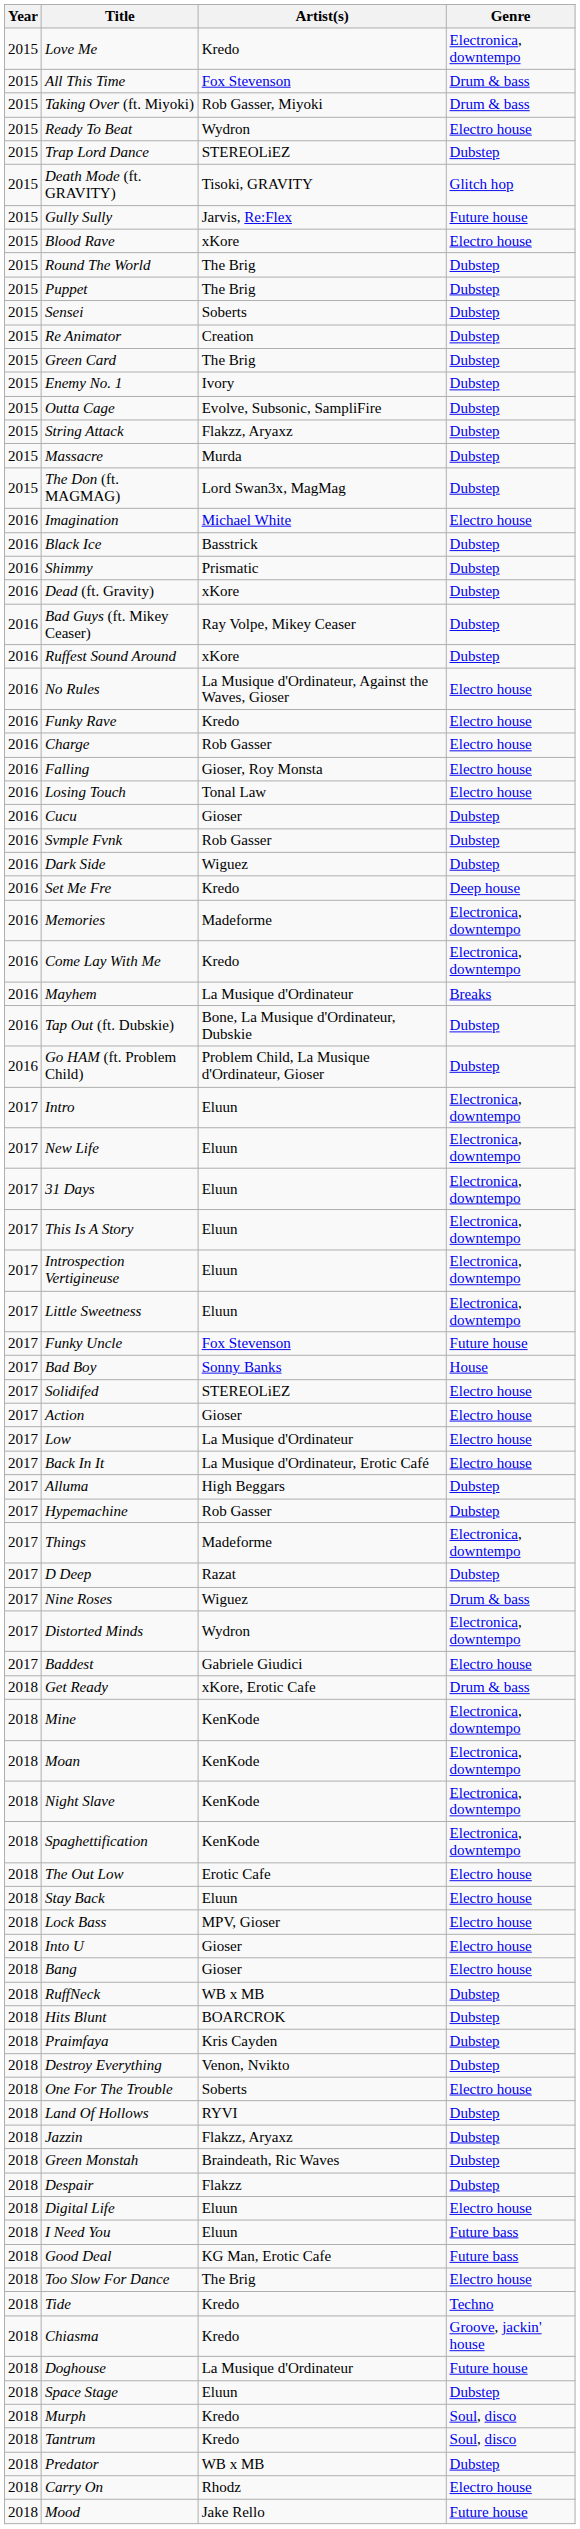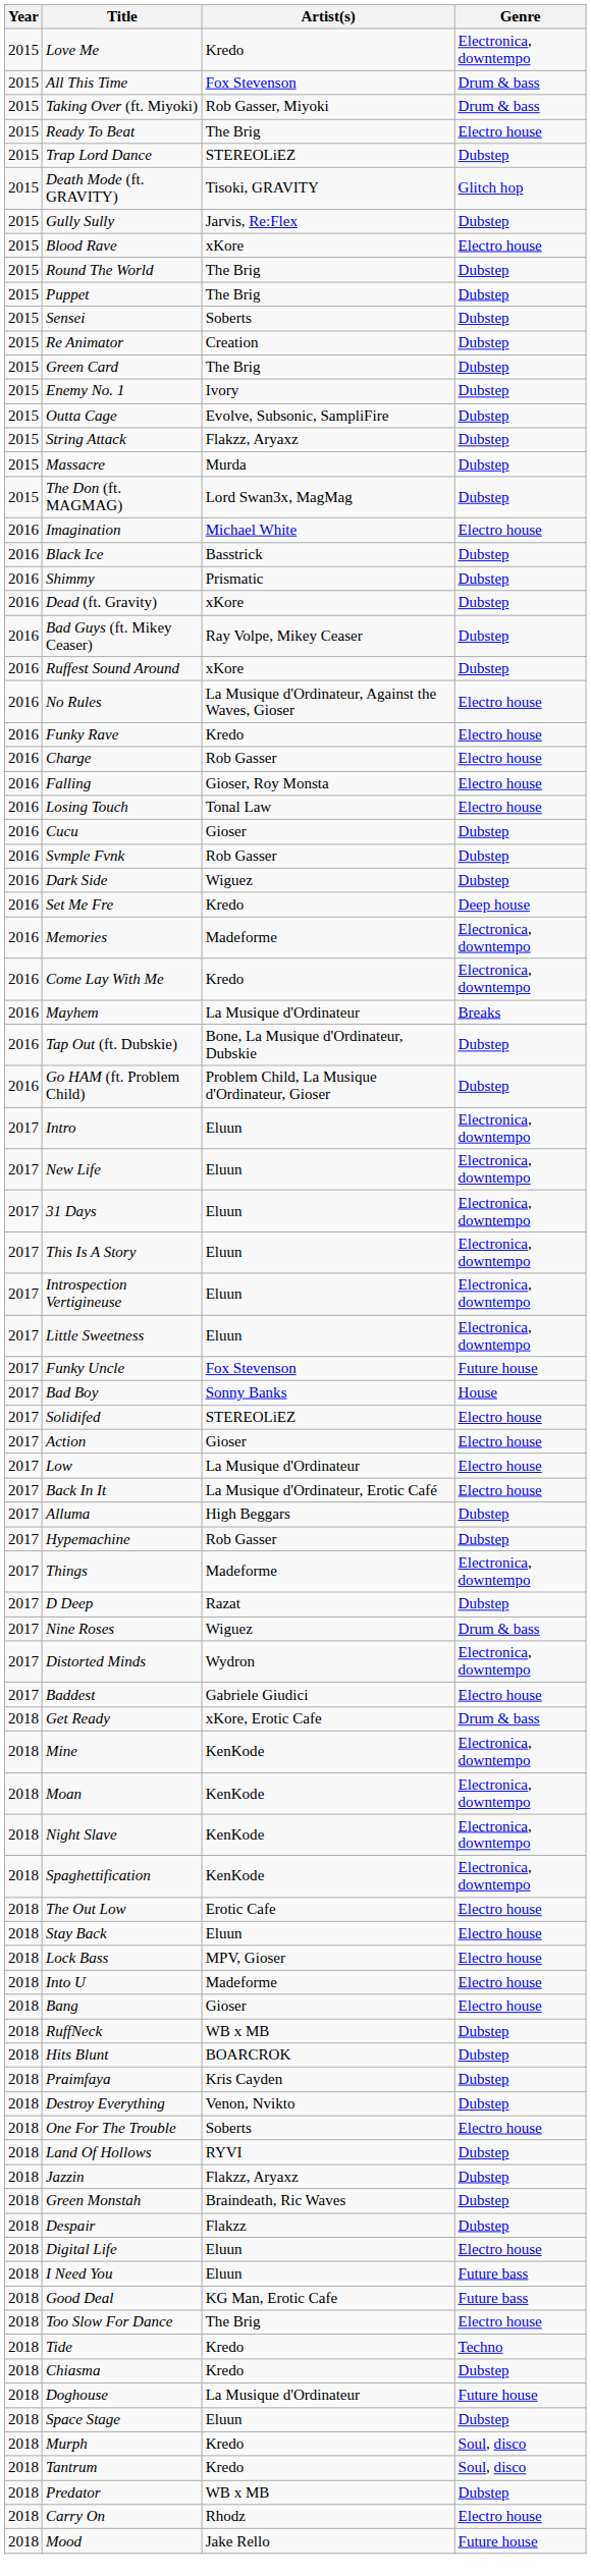 <table class="wikitable">
 <tr>
 <th>Year</th>
 <th>Title</th>
 <th>Artist(s)</th>
 <th>Genre</th>
 </tr>
 <tr>
 <td>2015</td>
 <td><em>Love Me</em></td>
 <td>Kredo</td>
 <td><a href='#'>Electronica</a>, <a href='#'>downtempo</a></td>
 </tr>
 <tr>
 <td>2015</td>
 <td><em>All This Time</em></td>
 <td><a href='#'>Fox Stevenson</a></td>
 <td><a href='#'>Drum & bass</a></td>
 </tr>
 <tr>
 <td>2015</td>
 <td><em>Taking Over</em> (ft. Miyoki)</td>
 <td>Rob Gasser, Miyoki</td>
 <td><a href='#'>Drum & bass</a></td>
 </tr>
 <tr>
 <td>2015</td>
 <td><em>Ready To Beat</em></td>
-<td>Wydron</td>
+<td>The Brig</td>
 <td><a href='#'>Electro house</a></td>
 </tr>
 <tr>
 <td>2015</td>
 <td><em>Trap Lord Dance</em></td>
 <td>STEREOLiEZ</td>
 <td><a href='#'>Dubstep</a></td>
 </tr>
 <tr>
 <td>2015</td>
 <td><em>Death Mode</em> (ft. GRAVITY)</td>
 <td>Tisoki, GRAVITY</td>
 <td><a href='#'>Glitch hop</a></td>
 </tr>
 <tr>
 <td>2015</td>
 <td><em>Gully Sully</em></td>
 <td>Jarvis, <a href='#'>Re:Flex</a></td>
-<td><a href='#'>Future house</a></td>
+<td><a href='#'>Dubstep</a></td>
 </tr>
 <tr>
 <td>2015</td>
 <td><em>Blood Rave</em></td>
 <td>xKore</td>
 <td><a href='#'>Electro house</a></td>
 </tr>
 <tr>
 <td>2015</td>
 <td><em>Round The World</em></td>
 <td>The Brig</td>
 <td><a href='#'>Dubstep</a></td>
 </tr>
 <tr>
 <td>2015</td>
 <td><em>Puppet</em></td>
 <td>The Brig</td>
 <td><a href='#'>Dubstep</a></td>
 </tr>
 <tr>
 <td>2015</td>
 <td><em>Sensei</em></td>
 <td>Soberts</td>
 <td><a href='#'>Dubstep</a></td>
 </tr>
 <tr>
 <td>2015</td>
 <td><em>Re Animator</em></td>
 <td>Creation</td>
 <td><a href='#'>Dubstep</a></td>
 </tr>
 <tr>
 <td>2015</td>
 <td><em>Green Card</em></td>
 <td>The Brig</td>
 <td><a href='#'>Dubstep</a></td>
 </tr>
 <tr>
 <td>2015</td>
 <td><em>Enemy No. 1 </em></td>
 <td>Ivory</td>
 <td><a href='#'>Dubstep</a></td>
 </tr>
 <tr>
 <td>2015</td>
 <td><em>Outta Cage</em></td>
 <td>Evolve, Subsonic, SampliFire</td>
 <td><a href='#'>Dubstep</a></td>
 </tr>
 <tr>
 <td>2015</td>
 <td><em>String Attack </em></td>
 <td>Flakzz, Aryaxz</td>
 <td><a href='#'>Dubstep</a></td>
 </tr>
 <tr>
 <td>2015</td>
 <td><em>Massacre</em></td>
 <td>Murda</td>
 <td><a href='#'>Dubstep</a></td>
 </tr>
 <tr>
 <td>2015</td>
 <td><em>The Don</em> (ft. MAGMAG)</td>
 <td>Lord Swan3x, MagMag</td>
 <td><a href='#'>Dubstep</a></td>
 </tr>
 <tr>
 <td>2016</td>
 <td><em>Imagination</em></td>
 <td><a href='#'>Michael White</a></td>
 <td><a href='#'>Electro house</a></td>
 </tr>
 <tr>
 <td>2016</td>
 <td><em>Black Ice</em></td>
 <td>Basstrick</td>
 <td><a href='#'>Dubstep</a></td>
 </tr>
 <tr>
 <td>2016</td>
 <td><em>Shimmy </em></td>
 <td>Prismatic</td>
 <td><a href='#'>Dubstep</a></td>
 </tr>
 <tr>
 <td>2016</td>
 <td><em>Dead</em> (ft. Gravity)</td>
 <td>xKore</td>
 <td><a href='#'>Dubstep</a></td>
 </tr>
 <tr>
 <td>2016</td>
 <td><em>Bad Guys</em> (ft. Mikey Ceaser)</td>
 <td>Ray Volpe, Mikey Ceaser</td>
 <td><a href='#'>Dubstep</a></td>
 </tr>
 <tr>
 <td>2016</td>
 <td><em>Ruffest Sound Around</em></td>
 <td>xKore</td>
 <td><a href='#'>Dubstep</a></td>
 </tr>
 <tr>
 <td>2016</td>
 <td><em>No Rules</em></td>
 <td>La Musique d'Ordinateur, Against the Waves, Gioser</td>
 <td><a href='#'>Electro house</a></td>
 </tr>
 <tr>
 <td>2016</td>
 <td><em>Funky Rave</em></td>
 <td>Kredo</td>
 <td><a href='#'>Electro house</a></td>
 </tr>
 <tr>
 <td>2016</td>
 <td><em>Charge</em></td>
 <td>Rob Gasser</td>
 <td><a href='#'>Electro house</a></td>
 </tr>
 <tr>
 <td>2016</td>
 <td><em>Falling</em></td>
 <td>Gioser, Roy Monsta</td>
 <td><a href='#'>Electro house</a></td>
 </tr>
 <tr>
 <td>2016</td>
 <td><em>Losing Touch</em></td>
 <td>Tonal Law</td>
 <td><a href='#'>Electro house</a></td>
 </tr>
 <tr>
 <td>2016</td>
 <td><em>Cucu</em></td>
 <td>Gioser</td>
 <td><a href='#'>Dubstep</a></td>
 </tr>
 <tr>
 <td>2016</td>
 <td><em>Svmple Fvnk</em></td>
 <td>Rob Gasser</td>
 <td><a href='#'>Dubstep</a></td>
 </tr>
 <tr>
 <td>2016</td>
 <td><em>Dark Side</em></td>
 <td>Wiguez</td>
 <td><a href='#'>Dubstep</a></td>
 </tr>
 <tr>
 <td>2016</td>
 <td><em>Set Me Fre</em></td>
 <td>Kredo</td>
 <td><a href='#'>Deep house</a></td>
 </tr>
 <tr>
 <td>2016</td>
 <td><em>Memories </em></td>
 <td>Madeforme</td>
 <td><a href='#'>Electronica</a>, <a href='#'>downtempo</a></td>
 </tr>
 <tr>
 <td>2016</td>
 <td><em>Come Lay With Me</em></td>
 <td>Kredo</td>
 <td><a href='#'>Electronica</a>, <a href='#'>downtempo</a></td>
 </tr>
 <tr>
 <td>2016</td>
 <td><em>Mayhem</em></td>
 <td>La Musique d'Ordinateur</td>
 <td><a href='#'>Breaks</a></td>
 </tr>
 <tr>
 <td>2016</td>
 <td><em>Tap Out</em> (ft. Dubskie)</td>
 <td>Bone, La Musique d'Ordinateur, Dubskie</td>
 <td><a href='#'>Dubstep</a></td>
 </tr>
 <tr>
 <td>2016</td>
 <td><em>Go HAM</em> (ft. Problem Child)</td>
 <td>Problem Child, La Musique d'Ordinateur, Gioser</td>
 <td><a href='#'>Dubstep</a></td>
 </tr>
 <tr>
 <td>2017</td>
 <td><em>Intro</em></td>
 <td>Eluun</td>
 <td><a href='#'>Electronica</a>, <a href='#'>downtempo</a></td>
 </tr>
 <tr>
 <td>2017</td>
 <td><em>New Life</em></td>
 <td>Eluun</td>
 <td><a href='#'>Electronica</a>, <a href='#'>downtempo</a></td>
 </tr>
 <tr>
 <td>2017</td>
 <td><em>31 Days</em></td>
 <td>Eluun</td>
 <td><a href='#'>Electronica</a>, <a href='#'>downtempo</a></td>
 </tr>
 <tr>
 <td>2017</td>
 <td><em>This Is A Story</em></td>
 <td>Eluun</td>
 <td><a href='#'>Electronica</a>, <a href='#'>downtempo</a></td>
 </tr>
 <tr>
 <td>2017</td>
 <td><em>Introspection Vertigineuse</em></td>
 <td>Eluun</td>
 <td><a href='#'>Electronica</a>, <a href='#'>downtempo</a></td>
 </tr>
 <tr>
 <td>2017</td>
 <td><em>Little Sweetness</em></td>
 <td>Eluun</td>
 <td><a href='#'>Electronica</a>, <a href='#'>downtempo</a></td>
 </tr>
 <tr>
 <td>2017</td>
 <td><em>Funky Uncle</em></td>
 <td><a href='#'>Fox Stevenson</a></td>
 <td><a href='#'>Future house</a></td>
 </tr>
 <tr>
 <td>2017</td>
 <td><em>Bad Boy</em></td>
 <td><a href='#'>Sonny Banks</a></td>
 <td><a href='#'>House</a></td>
 </tr>
 <tr>
 <td>2017</td>
 <td><em>Solidifed </em></td>
 <td>STEREOLiEZ</td>
 <td><a href='#'>Electro house</a></td>
 </tr>
 <tr>
 <td>2017</td>
 <td><em>Action</em></td>
 <td>Gioser</td>
 <td><a href='#'>Electro house</a></td>
 </tr>
 <tr>
 <td>2017</td>
 <td><em>Low</em></td>
 <td>La Musique d'Ordinateur</td>
 <td><a href='#'>Electro house</a></td>
 </tr>
 <tr>
 <td>2017</td>
 <td><em>Back In It</em></td>
 <td>La Musique d'Ordinateur, Erotic Café</td>
 <td><a href='#'>Electro house</a></td>
 </tr>
 <tr>
 <td>2017</td>
 <td><em>Alluma</em></td>
 <td>High Beggars</td>
 <td><a href='#'>Dubstep</a></td>
 </tr>
 <tr>
 <td>2017</td>
 <td><em>Hypemachine</em></td>
 <td>Rob Gasser</td>
 <td><a href='#'>Dubstep</a></td>
 </tr>
 <tr>
 <td>2017</td>
 <td><em>Things</em></td>
 <td>Madeforme</td>
 <td><a href='#'>Electronica</a>, <a href='#'>downtempo</a></td>
 </tr>
 <tr>
 <td>2017</td>
 <td><em>D Deep</em></td>
 <td>Razat</td>
 <td><a href='#'>Dubstep</a></td>
 </tr>
 <tr>
 <td>2017</td>
 <td><em>Nine Roses</em></td>
 <td>Wiguez</td>
 <td><a href='#'>Drum & bass</a></td>
 </tr>
 <tr>
 <td>2017</td>
 <td><em>Distorted Minds</em></td>
 <td>Wydron</td>
 <td><a href='#'>Electronica</a>, <a href='#'>downtempo</a></td>
 </tr>
 <tr>
 <td>2017</td>
 <td><em>Baddest</em></td>
 <td>Gabriele Giudici</td>
 <td><a href='#'>Electro house</a></td>
 </tr>
 <tr>
 <td>2018</td>
 <td><em>Get Ready</em></td>
 <td>xKore, Erotic Cafe</td>
 <td><a href='#'>Drum & bass</a></td>
 </tr>
 <tr>
 <td>2018</td>
 <td><em>Mine</em></td>
 <td>KenKode</td>
 <td><a href='#'>Electronica</a>, <a href='#'>downtempo</a></td>
 </tr>
 <tr>
 <td>2018</td>
 <td><em>Moan</em></td>
 <td>KenKode</td>
 <td><a href='#'>Electronica</a>, <a href='#'>downtempo</a></td>
 </tr>
 <tr>
 <td>2018</td>
 <td><em>Night Slave</em></td>
 <td>KenKode</td>
 <td><a href='#'>Electronica</a>, <a href='#'>downtempo</a></td>
 </tr>
 <tr>
 <td>2018</td>
 <td><em>Spaghettification</em></td>
 <td>KenKode</td>
 <td><a href='#'>Electronica</a>, <a href='#'>downtempo</a></td>
 </tr>
 <tr>
 <td>2018</td>
 <td><em>The Out Low</em></td>
 <td>Erotic Cafe</td>
 <td><a href='#'>Electro house</a></td>
 </tr>
 <tr>
 <td>2018</td>
 <td><em>Stay Back</em></td>
 <td>Eluun</td>
 <td><a href='#'>Electro house</a></td>
 </tr>
 <tr>
 <td>2018</td>
 <td><em>Lock Bass</em></td>
 <td>MPV, Gioser</td>
 <td><a href='#'>Electro house</a></td>
 </tr>
 <tr>
 <td>2018</td>
 <td><em>Into U</em></td>
-<td>Gioser</td>
+<td>Madeforme</td>
 <td><a href='#'>Electro house</a></td>
 </tr>
 <tr>
 <td>2018</td>
 <td><em>Bang</em></td>
 <td>Gioser</td>
 <td><a href='#'>Electro house</a></td>
 </tr>
 <tr>
 <td>2018</td>
 <td><em>RuffNeck</em></td>
 <td>WB x MB</td>
 <td><a href='#'>Dubstep</a></td>
 </tr>
 <tr>
 <td>2018</td>
 <td><em>Hits Blunt</em></td>
 <td>BOARCROK</td>
 <td><a href='#'>Dubstep</a></td>
 </tr>
 <tr>
 <td>2018</td>
 <td><em>Praimfaya</em></td>
 <td>Kris Cayden</td>
 <td><a href='#'>Dubstep</a></td>
 </tr>
 <tr>
 <td>2018</td>
 <td><em>Destroy Everything</em></td>
 <td>Venon, Nvikto</td>
 <td><a href='#'>Dubstep</a></td>
 </tr>
 <tr>
 <td>2018</td>
 <td><em>One For The Trouble</em></td>
 <td>Soberts</td>
 <td><a href='#'>Electro house</a></td>
 </tr>
 <tr>
 <td>2018</td>
 <td><em>Land Of Hollows</em></td>
 <td>RYVI</td>
 <td><a href='#'>Dubstep</a></td>
 </tr>
 <tr>
 <td>2018</td>
 <td><em>Jazzin</em></td>
 <td>Flakzz, Aryaxz</td>
 <td><a href='#'>Dubstep</a></td>
 </tr>
 <tr>
 <td>2018</td>
 <td><em>Green Monstah</em></td>
 <td>Braindeath, Ric Waves</td>
 <td><a href='#'>Dubstep</a></td>
 </tr>
 <tr>
 <td>2018</td>
 <td><em>Despair</em></td>
 <td>Flakzz</td>
 <td><a href='#'>Dubstep</a></td>
 </tr>
 <tr>
 <td>2018</td>
 <td><em>Digital Life</em></td>
 <td>Eluun</td>
 <td><a href='#'>Electro house</a></td>
 </tr>
 <tr>
 <td>2018</td>
 <td><em>I Need You</em></td>
 <td>Eluun</td>
 <td><a href='#'>Future bass</a></td>
 </tr>
 <tr>
 <td>2018</td>
 <td><em>Good Deal</em></td>
 <td>KG Man, Erotic Cafe</td>
 <td><a href='#'>Future bass</a></td>
 </tr>
 <tr>
 <td>2018</td>
 <td><em>Too Slow For Dance</em></td>
 <td>The Brig</td>
 <td><a href='#'>Electro house</a></td>
 </tr>
 <tr>
 <td>2018</td>
 <td><em>Tide</em></td>
 <td>Kredo</td>
 <td><a href='#'>Techno</a></td>
 </tr>
 <tr>
 <td>2018</td>
 <td><em>Chiasma</em></td>
 <td>Kredo</td>
-<td><a href='#'>Groove</a>, <a href='#'>jackin' house</a></td>
+<td><a href='#'>Dubstep</a></td>
 </tr>
 <tr>
 <td>2018</td>
 <td><em>Doghouse</em></td>
 <td>La Musique d'Ordinateur</td>
 <td><a href='#'>Future house</a></td>
 </tr>
 <tr>
 <td>2018</td>
 <td><em>Space Stage</em></td>
 <td>Eluun</td>
 <td><a href='#'>Dubstep</a></td>
 </tr>
 <tr>
 <td>2018</td>
 <td><em>Murph</em></td>
 <td>Kredo</td>
 <td><a href='#'>Soul</a>, <a href='#'>disco</a></td>
 </tr>
 <tr>
 <td>2018</td>
 <td><em>Tantrum</em></td>
 <td>Kredo</td>
 <td><a href='#'>Soul</a>, <a href='#'>disco</a></td>
 </tr>
 <tr>
 <td>2018</td>
 <td><em>Predator</em></td>
 <td>WB x MB</td>
 <td><a href='#'>Dubstep</a></td>
 </tr>
 <tr>
 <td>2018</td>
 <td><em>Carry On</em></td>
 <td>Rhodz</td>
 <td><a href='#'>Electro house</a></td>
 </tr>
 <tr>
 <td>2018</td>
 <td><em>Mood</em></td>
 <td>Jake Rello</td>
 <td><a href='#'>Future house</a></td>
 </tr>
 </table>
